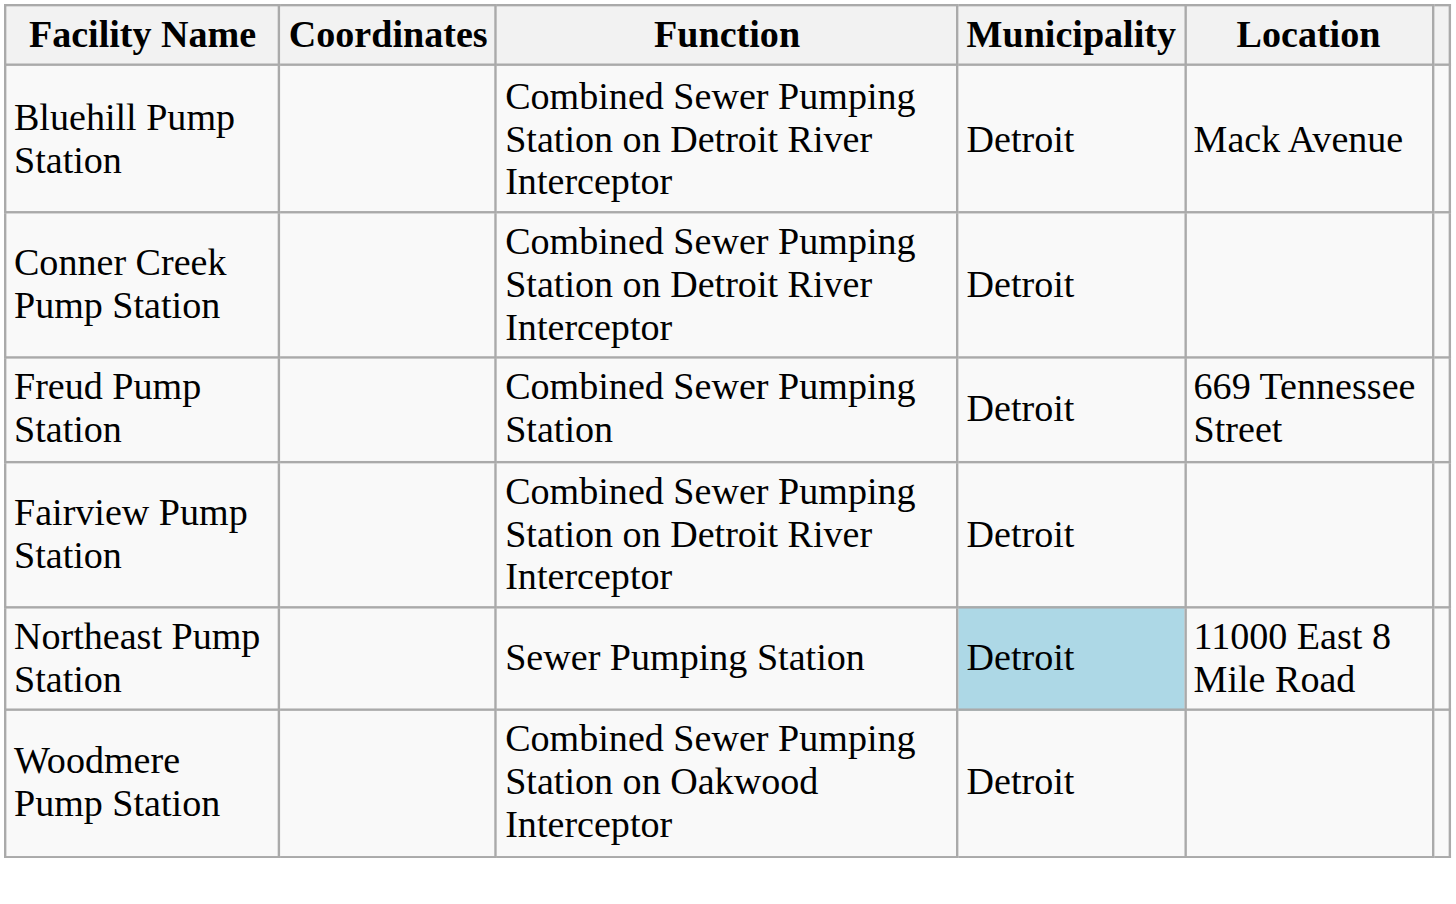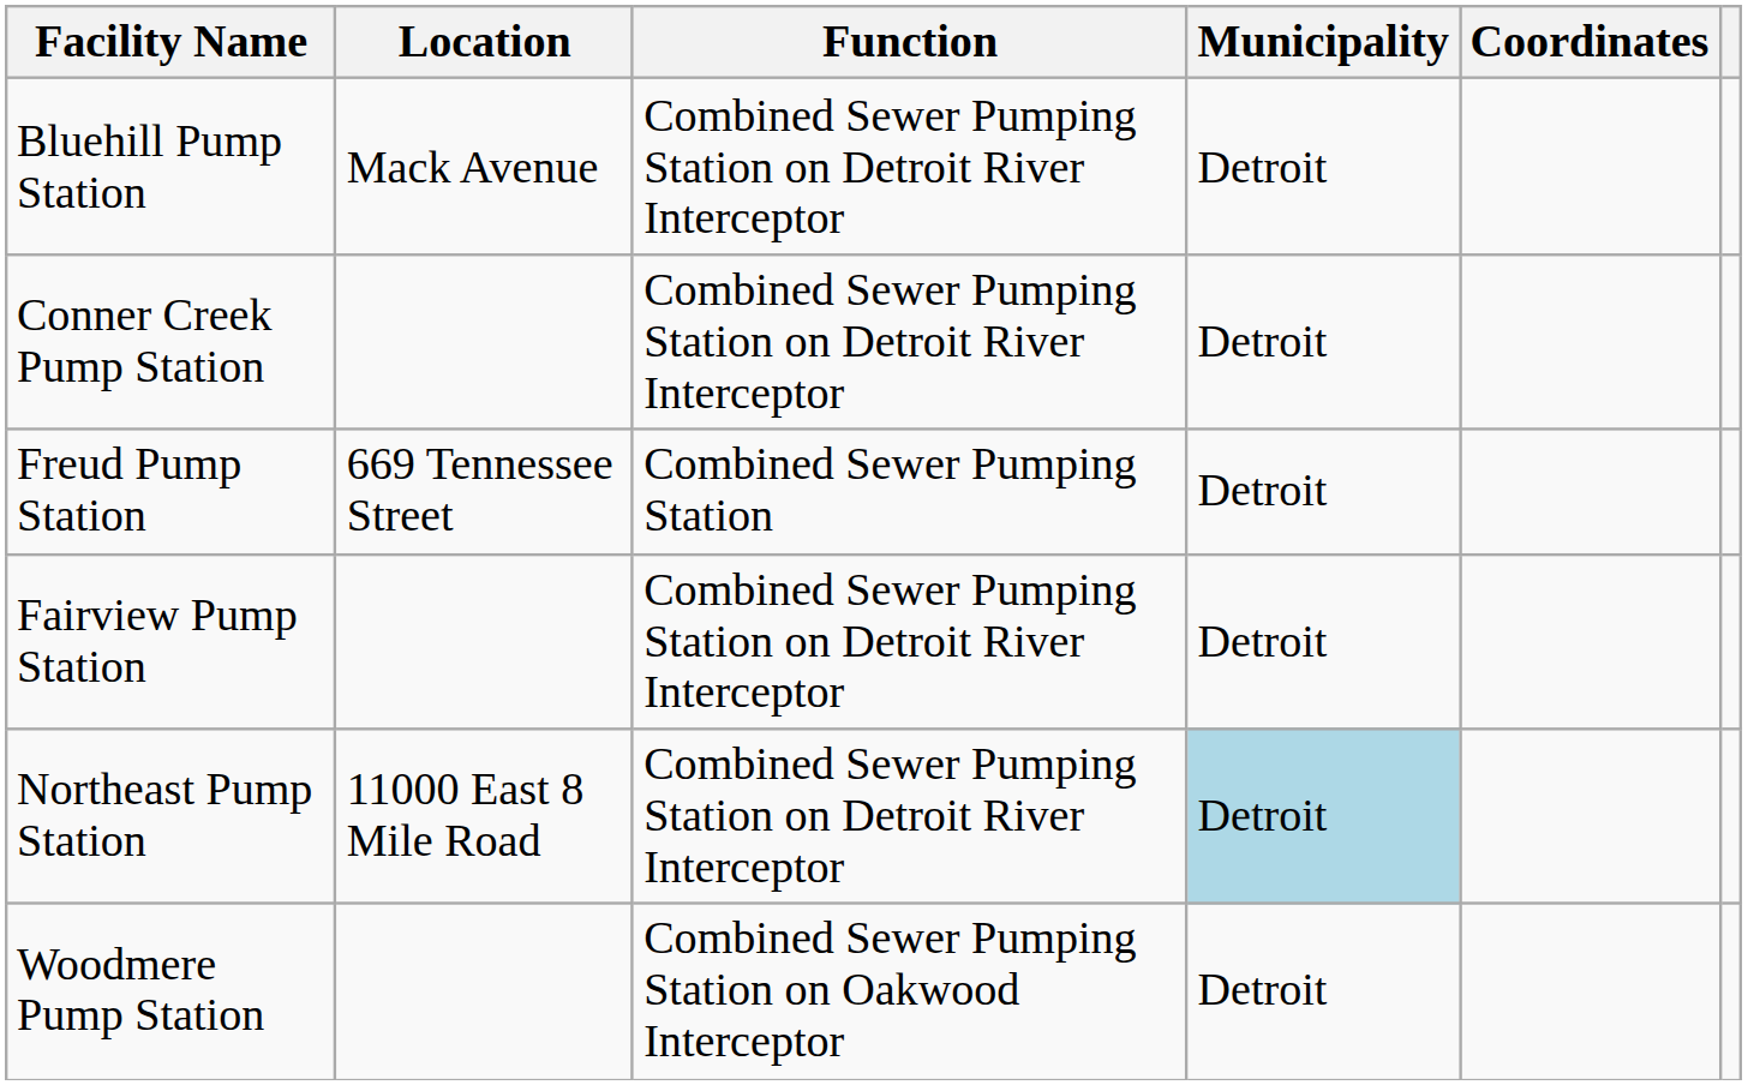 <table class="wikitable">
 <tr>
 <th>Facility Name</th>
-<th>Coordinates</th>
+<th>Location</th>
 <th>Function</th>
 <th>Municipality</th>
-<th>Location</th>
+<th>Coordinates</th>
 <th></th>
 </tr>
 <tr>
 <td>Bluehill Pump Station</td>
-<td></td>
+<td>Mack Avenue</td>
 <td>Combined Sewer Pumping Station on Detroit River Interceptor</td>
 <td>Detroit</td>
-<td>Mack Avenue</td>
+<td></td>
 <td></td>
 </tr>
 <tr>
 <td>Conner Creek Pump Station</td>
 <td></td>
 <td>Combined Sewer Pumping Station on Detroit River Interceptor</td>
 <td>Detroit</td>
 <td></td>
 <td></td>
 </tr>
 <tr>
 <td>Freud Pump Station</td>
-<td></td>
+<td>669 Tennessee Street</td>
 <td>Combined Sewer Pumping Station</td>
 <td>Detroit</td>
-<td>669 Tennessee Street</td>
+<td></td>
 <td></td>
 </tr>
 <tr>
 <td>Fairview Pump Station</td>
 <td></td>
 <td>Combined Sewer Pumping Station on Detroit River Interceptor</td>
 <td>Detroit</td>
 <td></td>
 <td></td>
 </tr>
 <tr>
 <td>Northeast Pump Station</td>
+<td>11000 East 8 Mile Road</td>
+<td>Combined Sewer Pumping Station on Detroit River Interceptor</td>
+<td style="background: lightblue;">Detroit</td>
 <td></td>
-<td>Sewer Pumping Station</td>
-<td style="background: lightblue;">Detroit</td>
-<td>11000 East 8 Mile Road</td>
 <td></td>
 </tr>
 <tr>
 <td>Woodmere Pump Station</td>
 <td></td>
 <td>Combined Sewer Pumping Station on Oakwood Interceptor</td>
 <td>Detroit</td>
 <td></td>
 <td></td>
 </tr>
 </table>
